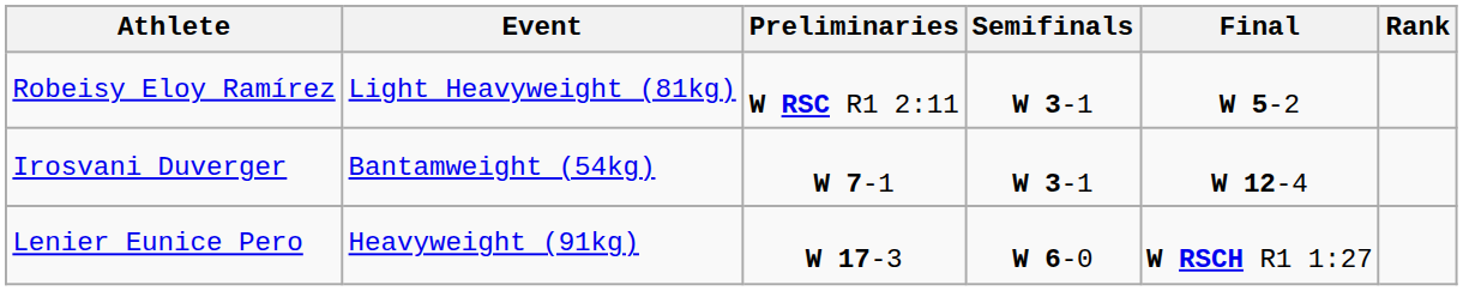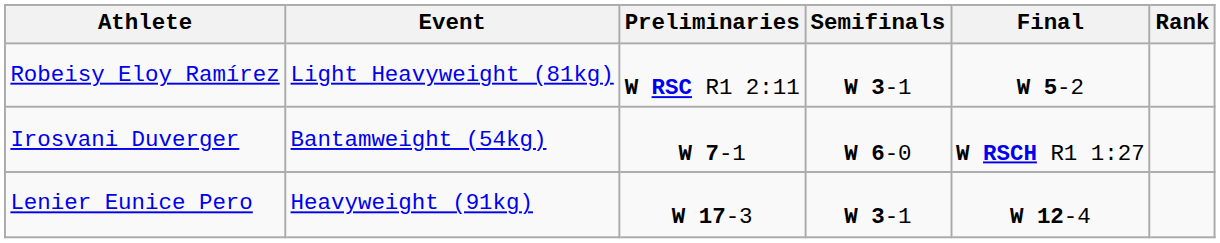 <table class="wikitable" border="1" style="font-size:90%">
 <tr>
 <th>Athlete</th>
 <th>Event</th>
 <th>Preliminaries</th>
 <th>Semifinals</th>
 <th>Final</th>
 <th>Rank</th>
 </tr>
 <tr>
 <td><a href='#'>Robeisy Eloy Ramírez</a></td>
 <td><a href='#'>Light Heavyweight (81kg)</a></td>
 <td align=center> <br> <strong>W</strong> <strong><a href='#'>RSC</a></strong> R1 2:11</td>
 <td align=center> <br> <strong>W</strong> <strong>3</strong>-1</td>
 <td align=center> <br> <strong>W</strong> <strong>5</strong>-2</td>
 <td align=center></td>
 </tr>
 <tr>
 <td><a href='#'>Irosvani Duverger</a></td>
 <td><a href='#'>Bantamweight (54kg)</a></td>
 <td align=center> <br> <strong>W</strong> <strong>7</strong>-1</td>
-<td align=center> <br> <strong>W</strong> <strong>3</strong>-1</td>
-<td align=center> <br> <strong>W</strong> <strong>12</strong>-4</td>
+<td align=center> <br> <strong>W</strong> <strong>6</strong>-0</td>
+<td align=center> <br> <strong>W</strong> <strong><a href='#'>RSCH</a></strong> R1 1:27</td>
 <td align=center></td>
 </tr>
 <tr>
 <td><a href='#'>Lenier Eunice Pero</a></td>
 <td><a href='#'>Heavyweight (91kg)</a></td>
 <td align=center> <br> <strong>W</strong> <strong>17</strong>-3</td>
-<td align=center> <br> <strong>W</strong> <strong>6</strong>-0</td>
-<td align=center> <br> <strong>W</strong> <strong><a href='#'>RSCH</a></strong> R1 1:27</td>
+<td align=center> <br> <strong>W</strong> <strong>3</strong>-1</td>
+<td align=center> <br> <strong>W</strong> <strong>12</strong>-4</td>
 <td align=center></td>
 </tr>
 </table>
